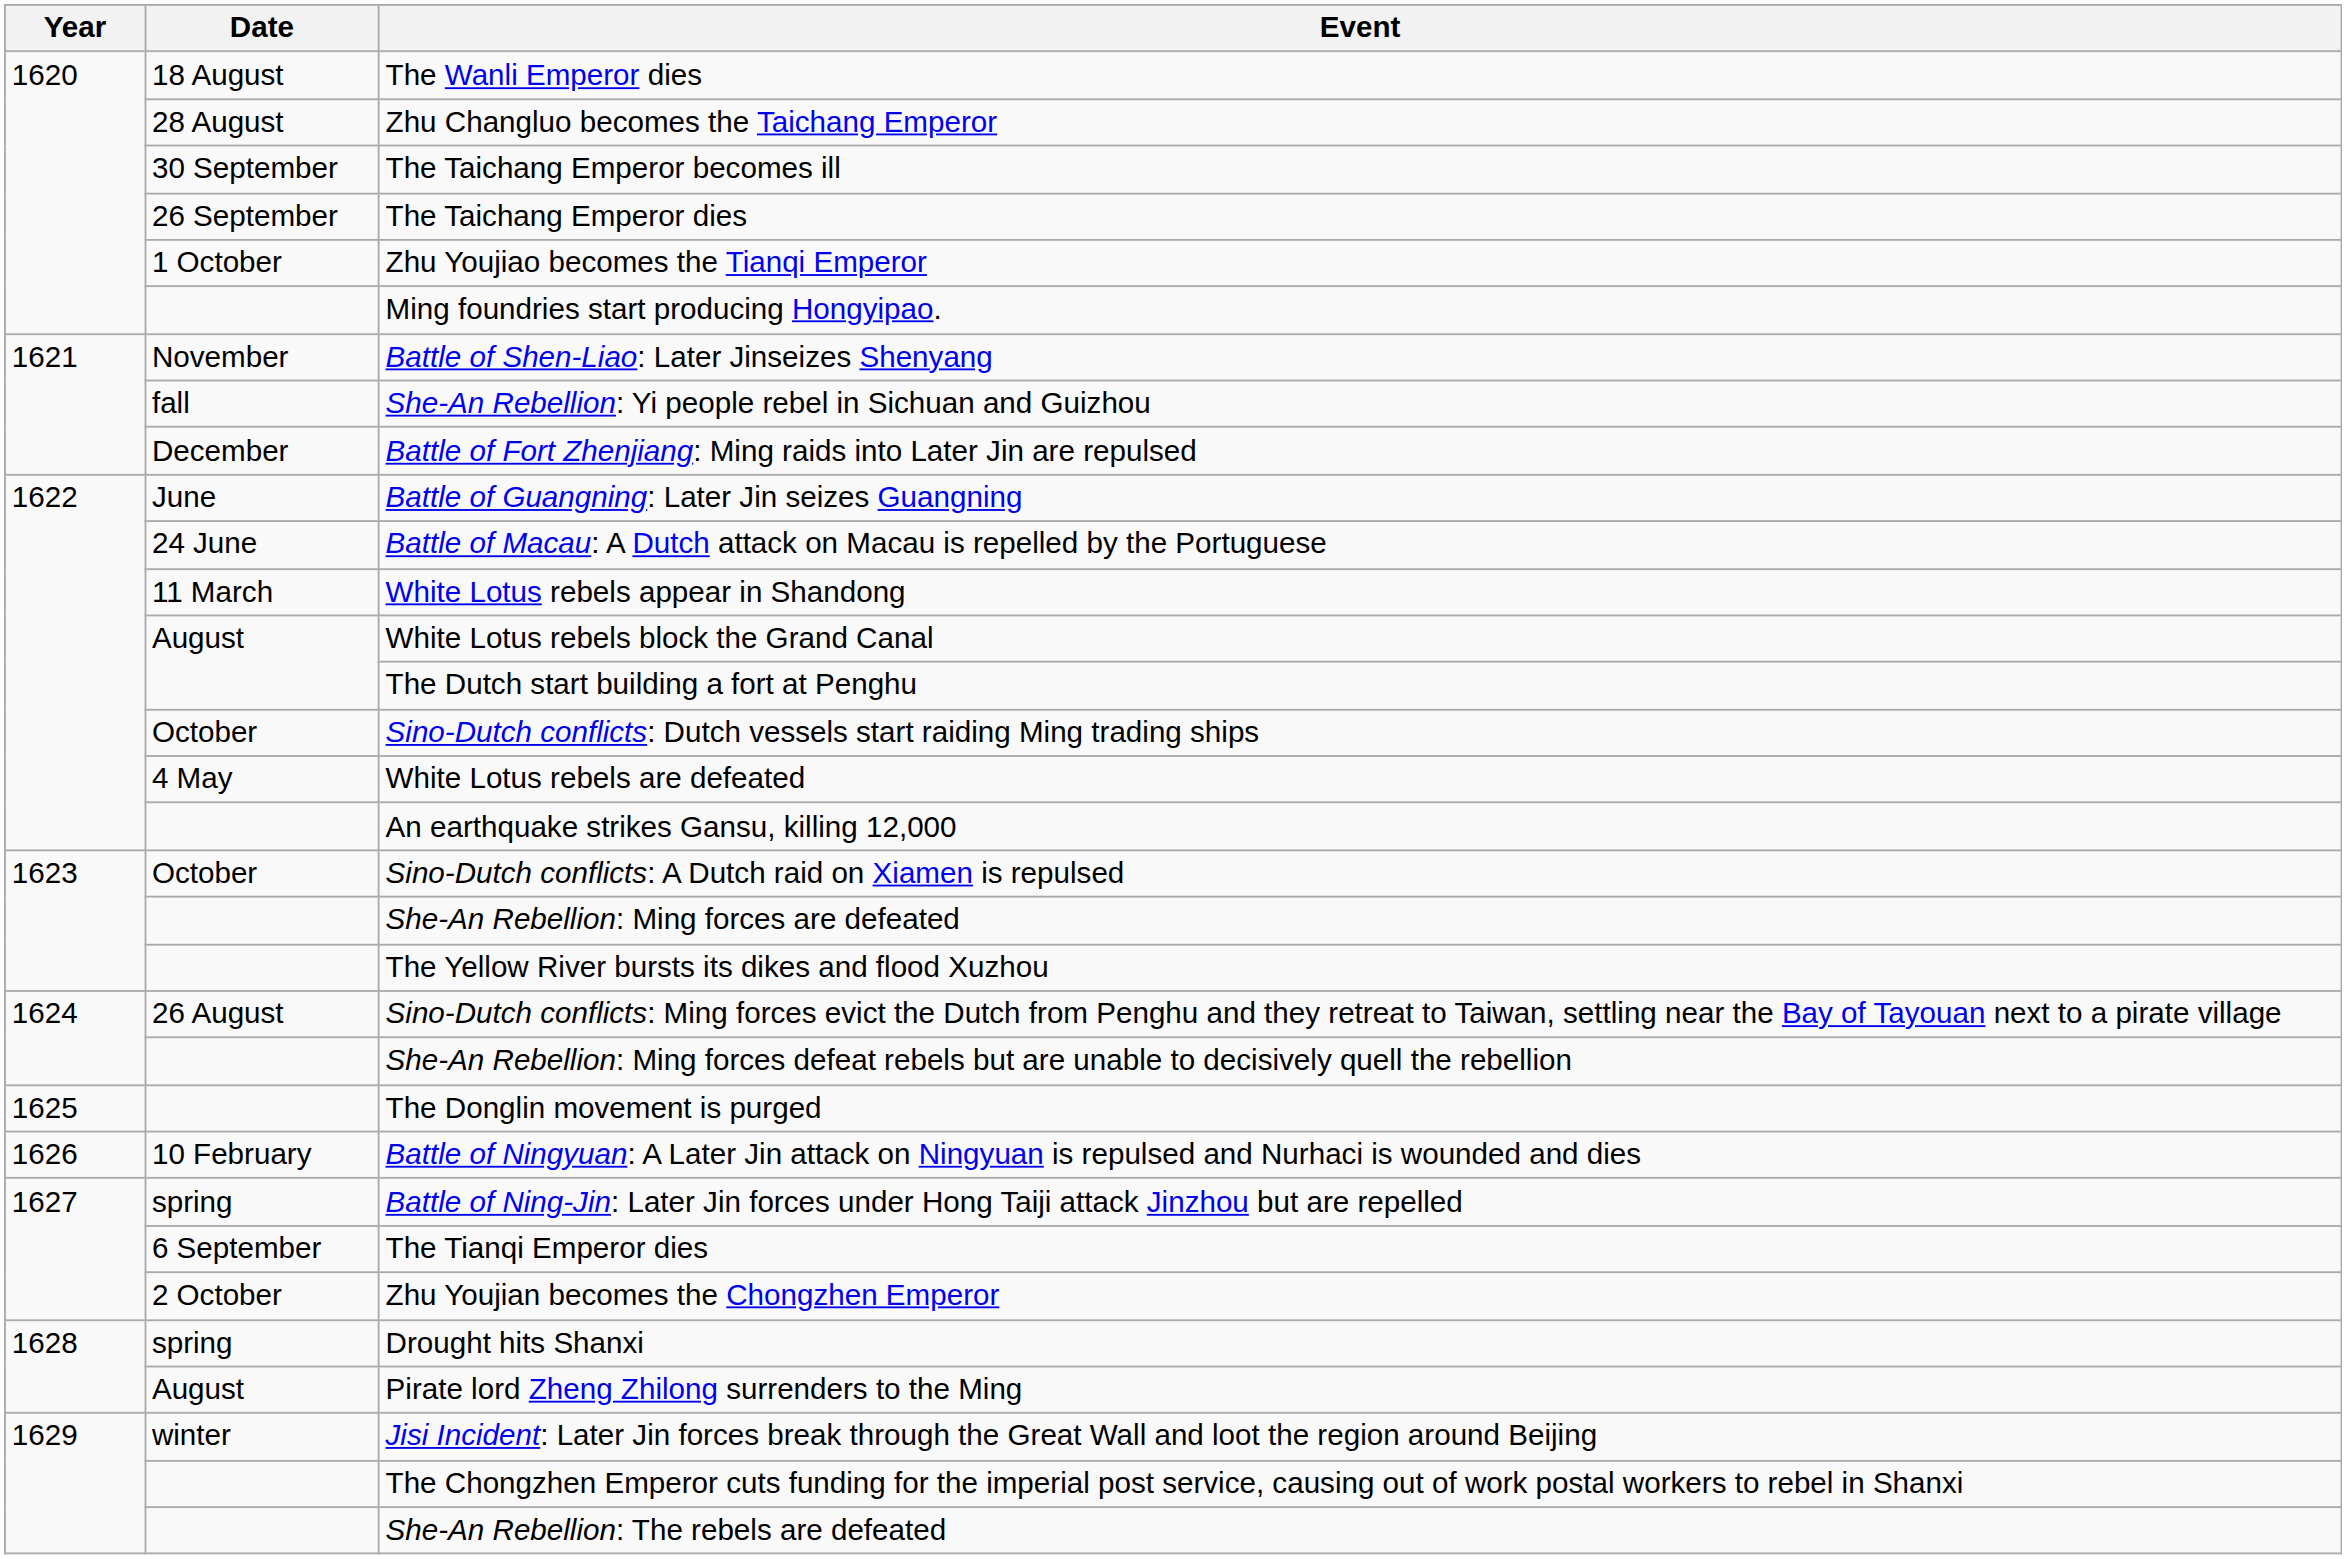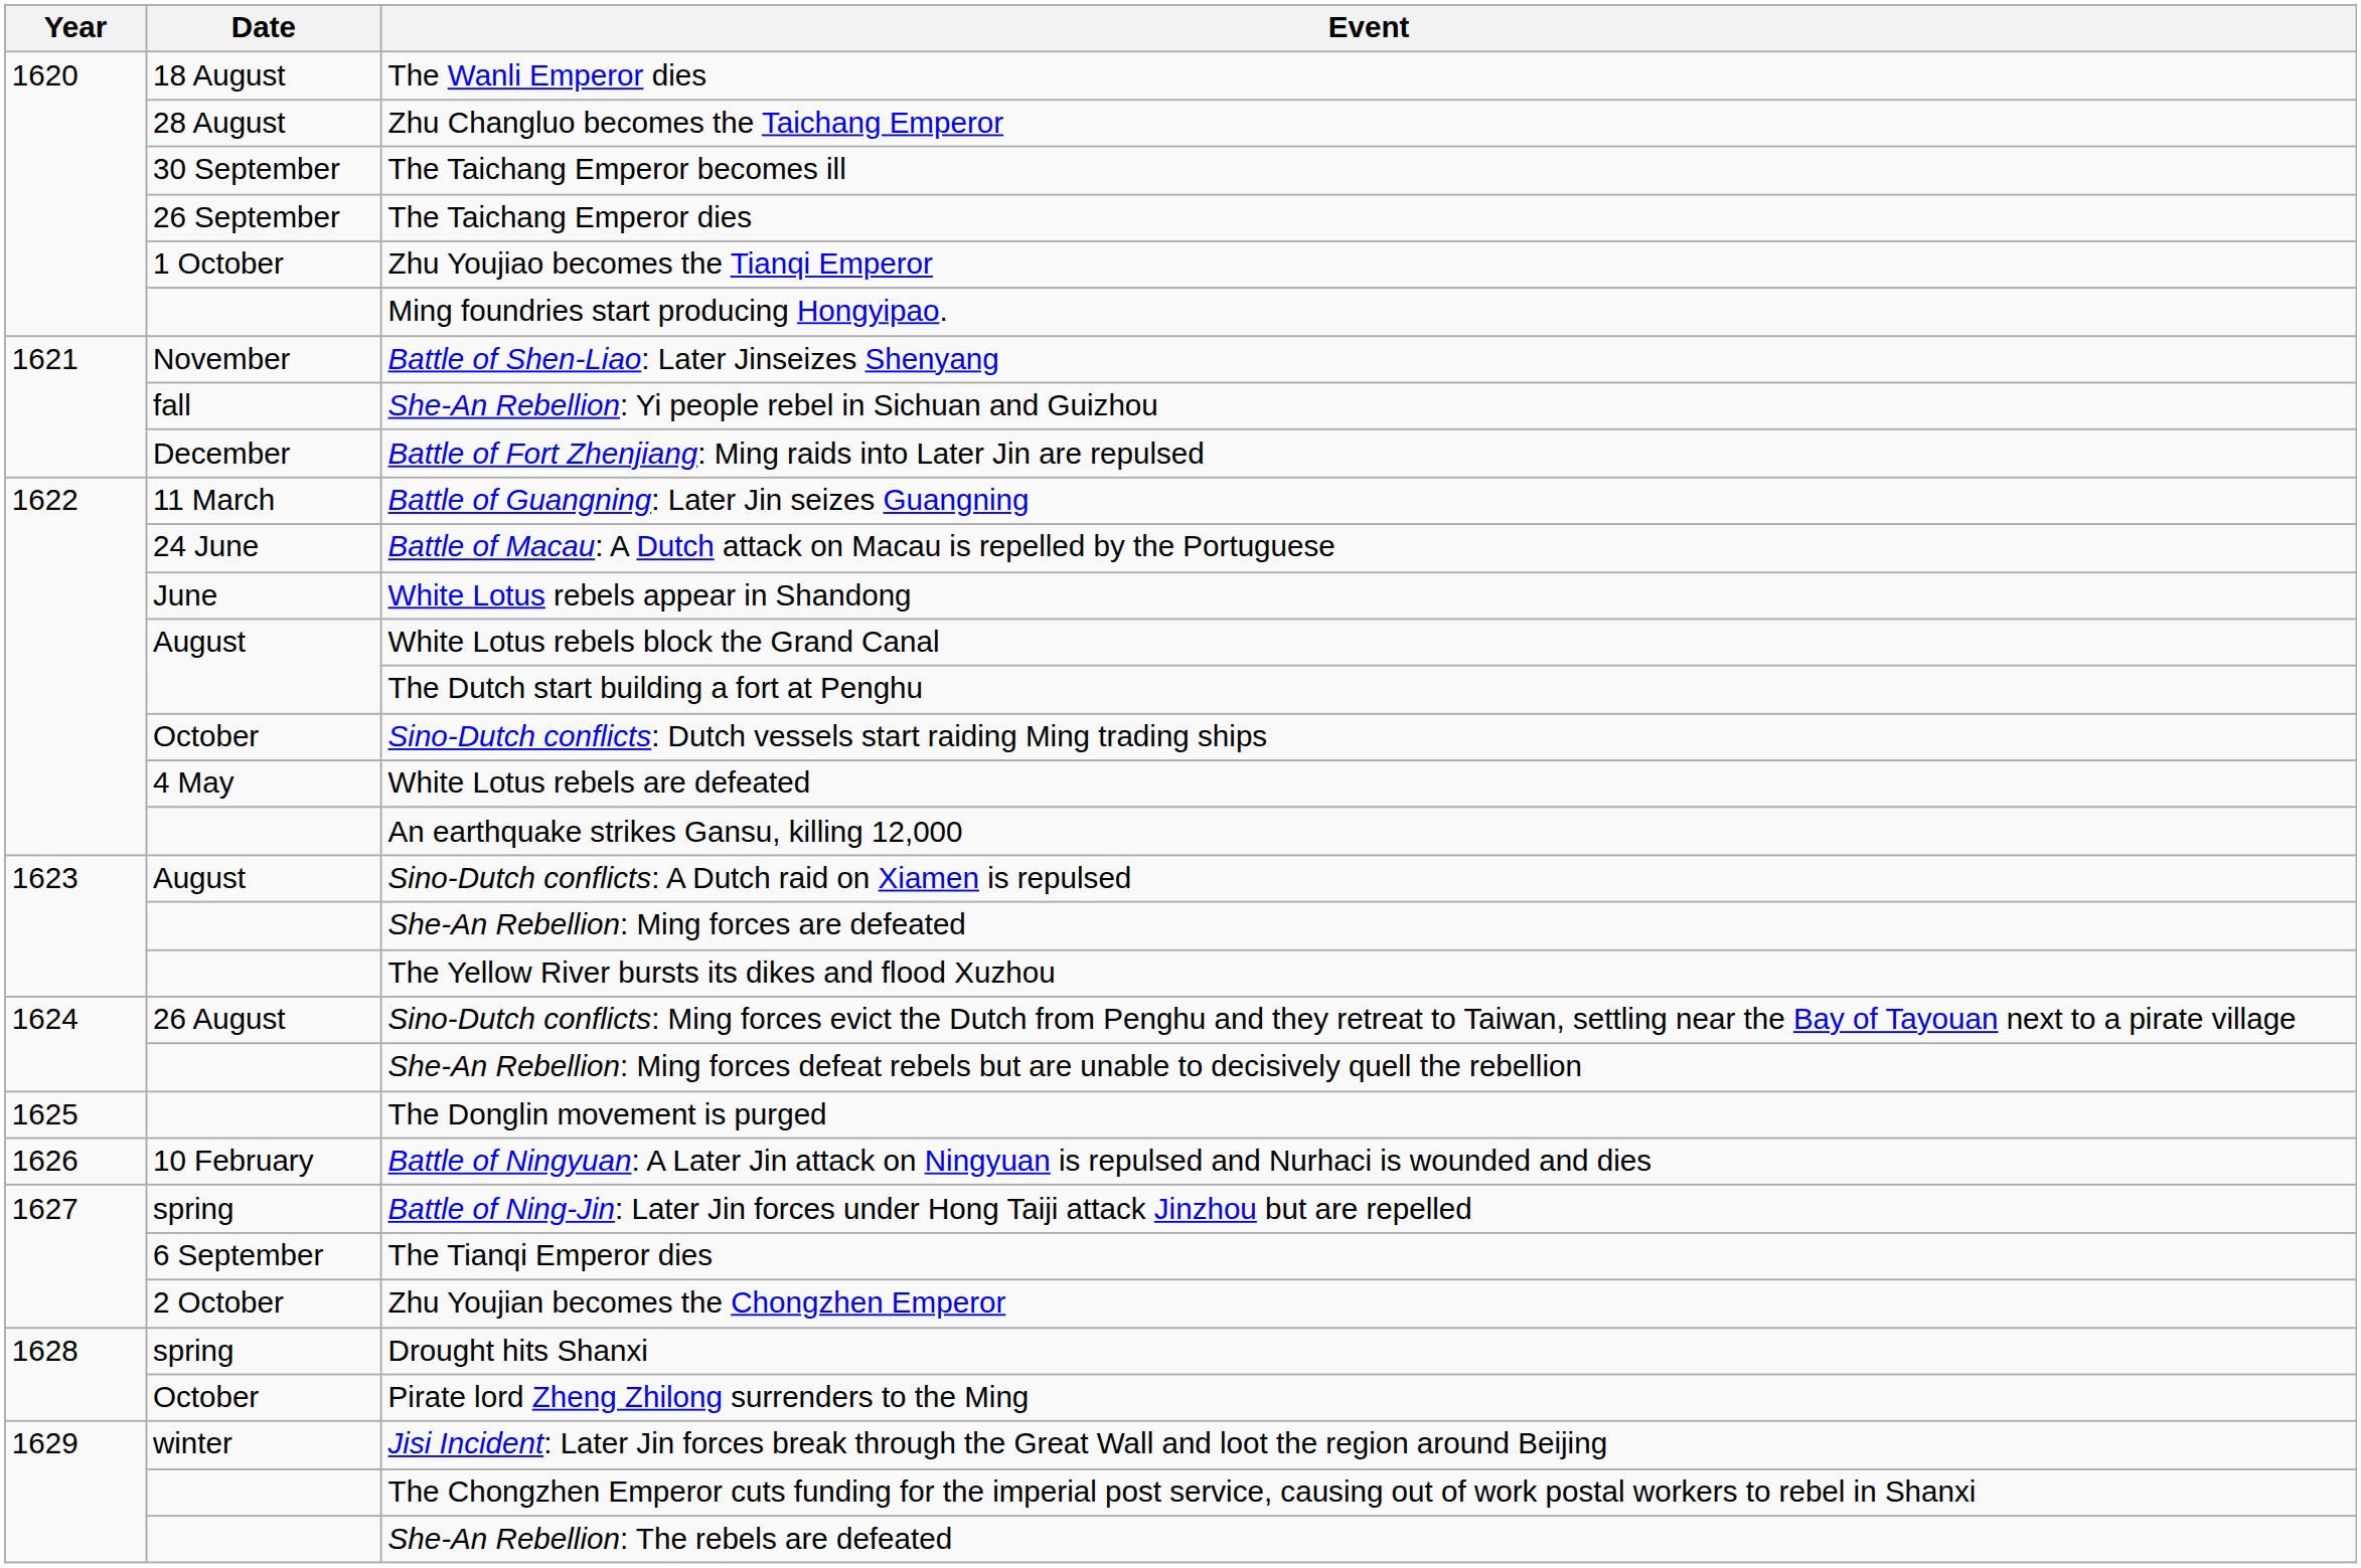 <table class="wikitable" width="100%">
 <tr>
 <th style="width:6%">Year</th>
 <th style="width:10%">Date</th>
 <th>Event</th>
 </tr>
 <tr>
 <td rowspan="6" valign="top">1620</td>
 <td>18 August</td>
 <td>The <a href='#'>Wanli Emperor</a> dies</td>
 </tr>
 <tr>
 <td>28 August</td>
 <td>Zhu Changluo becomes the <a href='#'>Taichang Emperor</a></td>
 </tr>
 <tr>
 <td>30 September</td>
 <td>The Taichang Emperor becomes ill</td>
 </tr>
 <tr>
 <td>26 September</td>
 <td>The Taichang Emperor dies</td>
 </tr>
 <tr>
 <td>1 October</td>
 <td>Zhu Youjiao becomes the <a href='#'>Tianqi Emperor</a></td>
 </tr>
 <tr>
 <td></td>
 <td>Ming foundries start producing <a href='#'>Hongyipao</a>.</td>
 </tr>
 <tr>
 <td rowspan="3" valign="top">1621</td>
 <td>November</td>
 <td><em><a href='#'>Battle of Shen-Liao</a></em>: Later Jinseizes <a href='#'>Shenyang</a></td>
 </tr>
 <tr>
 <td>fall</td>
 <td><em><a href='#'>She-An Rebellion</a></em>: Yi people rebel in Sichuan and Guizhou</td>
 </tr>
 <tr>
 <td>December</td>
 <td><em><a href='#'>Battle of Fort Zhenjiang</a></em>: Ming raids into Later Jin are repulsed</td>
 </tr>
 <tr>
 <td rowspan="8" valign="top">1622</td>
-<td>June</td>
+<td>11 March</td>
 <td><em><a href='#'>Battle of Guangning</a></em>: Later Jin seizes <a href='#'>Guangning</a></td>
 </tr>
 <tr>
 <td>24 June</td>
 <td><em><a href='#'>Battle of Macau</a></em>: A <a href='#'>Dutch</a> attack on Macau is repelled by the Portuguese</td>
 </tr>
 <tr>
-<td>11 March</td>
+<td>June</td>
 <td><a href='#'>White Lotus</a> rebels appear in Shandong</td>
 </tr>
 <tr>
 <td rowspan="2" valign="top">August</td>
 <td>White Lotus rebels block the Grand Canal</td>
 </tr>
 <tr>
 <td>The Dutch start building a fort at Penghu</td>
 </tr>
 <tr>
 <td>October</td>
 <td><em><a href='#'>Sino-Dutch conflicts</a></em>: Dutch vessels start raiding Ming trading ships</td>
 </tr>
 <tr>
 <td>4 May</td>
 <td>White Lotus rebels are defeated</td>
 </tr>
 <tr>
 <td></td>
 <td>An earthquake strikes Gansu, killing 12,000</td>
 </tr>
 <tr>
 <td rowspan="3" valign="top">1623</td>
-<td>October</td>
+<td>August</td>
 <td><em>Sino-Dutch conflicts</em>: A Dutch raid on <a href='#'>Xiamen</a> is repulsed</td>
 </tr>
 <tr>
 <td></td>
 <td><em>She-An Rebellion</em>: Ming forces are defeated</td>
 </tr>
 <tr>
 <td></td>
 <td>The Yellow River bursts its dikes and flood Xuzhou</td>
 </tr>
 <tr>
 <td rowspan="2" valign="top">1624</td>
 <td>26 August</td>
 <td><em>Sino-Dutch conflicts</em>: Ming forces evict the Dutch from Penghu and they retreat to Taiwan, settling near the <a href='#'>Bay of Tayouan</a> next to a pirate village</td>
 </tr>
 <tr>
 <td></td>
 <td><em>She-An Rebellion</em>: Ming forces defeat rebels but are unable to decisively quell the rebellion</td>
 </tr>
 <tr>
 <td>1625</td>
 <td></td>
 <td>The Donglin movement is purged</td>
 </tr>
 <tr>
 <td>1626</td>
 <td>10 February</td>
 <td><em><a href='#'>Battle of Ningyuan</a></em>: A Later Jin attack on <a href='#'>Ningyuan</a> is repulsed and Nurhaci is wounded and dies</td>
 </tr>
 <tr>
 <td rowspan="3" valign="top">1627</td>
 <td>spring</td>
 <td><em><a href='#'>Battle of Ning-Jin</a></em>: Later Jin forces under Hong Taiji attack <a href='#'>Jinzhou</a> but are repelled</td>
 </tr>
 <tr>
 <td>6 September</td>
 <td>The Tianqi Emperor dies</td>
 </tr>
 <tr>
 <td>2 October</td>
 <td>Zhu Youjian becomes the <a href='#'>Chongzhen Emperor</a></td>
 </tr>
 <tr>
 <td rowspan="2" valign="top">1628</td>
 <td>spring</td>
 <td>Drought hits Shanxi</td>
 </tr>
 <tr>
-<td>August</td>
+<td>October</td>
 <td>Pirate lord <a href='#'>Zheng Zhilong</a> surrenders to the Ming</td>
 </tr>
 <tr>
 <td rowspan="3" valign="top">1629</td>
 <td>winter</td>
 <td><em><a href='#'>Jisi Incident</a></em>: Later Jin forces break through the Great Wall and loot the region around Beijing</td>
 </tr>
 <tr>
 <td></td>
 <td>The Chongzhen Emperor cuts funding for the imperial post service, causing out of work postal workers to rebel in Shanxi</td>
 </tr>
 <tr>
 <td></td>
 <td><em>She-An Rebellion</em>: The rebels are defeated</td>
 </tr>
 </table>
